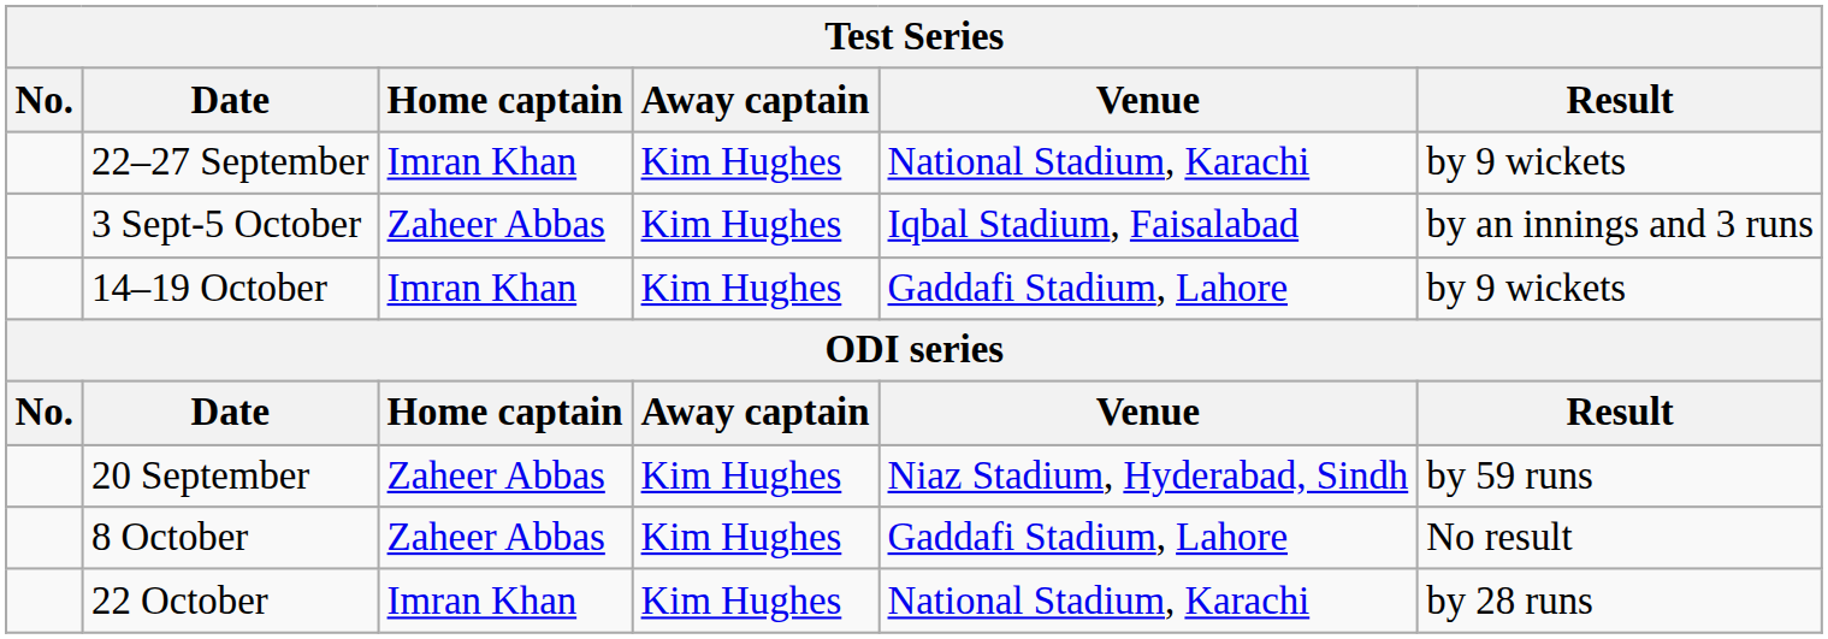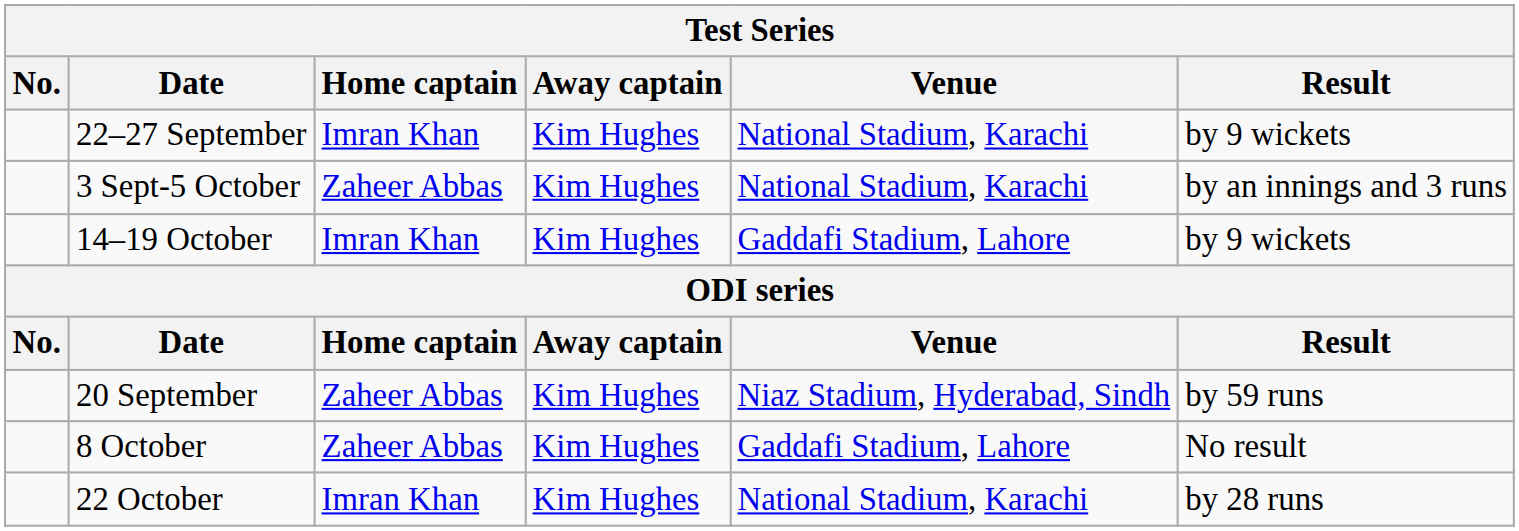 <table class="wikitable">
 <tr>
 <th colspan="9">Test Series</th>
 </tr>
 <tr>
 <th>No.</th>
 <th>Date</th>
 <th>Home captain</th>
 <th>Away captain</th>
 <th>Venue</th>
 <th>Result</th>
 </tr>
 <tr>
 <td></td>
 <td>22–27 September</td>
 <td><a href='#'>Imran Khan</a></td>
 <td><a href='#'>Kim Hughes</a></td>
 <td><a href='#'>National Stadium</a>, <a href='#'>Karachi</a></td>
 <td> by 9 wickets</td>
 </tr>
 <tr>
 <td></td>
 <td>3 Sept-5 October</td>
 <td><a href='#'>Zaheer Abbas</a></td>
 <td><a href='#'>Kim Hughes</a></td>
-<td><a href='#'>Iqbal Stadium</a>, <a href='#'>Faisalabad</a></td>
+<td><a href='#'>National Stadium</a>, <a href='#'>Karachi</a></td>
 <td> by an innings and 3 runs</td>
 </tr>
 <tr>
 <td></td>
 <td>14–19 October</td>
 <td><a href='#'>Imran Khan</a></td>
 <td><a href='#'>Kim Hughes</a></td>
 <td><a href='#'>Gaddafi Stadium</a>, <a href='#'>Lahore</a></td>
 <td> by 9 wickets</td>
 </tr>
 <tr>
 <th colspan="9">ODI series</th>
 </tr>
 <tr>
 <th>No.</th>
 <th>Date</th>
 <th>Home captain</th>
 <th>Away captain</th>
 <th>Venue</th>
 <th>Result</th>
 </tr>
 <tr>
 <td></td>
 <td>20 September</td>
 <td><a href='#'>Zaheer Abbas</a></td>
 <td><a href='#'>Kim Hughes</a></td>
 <td><a href='#'>Niaz Stadium</a>, <a href='#'>Hyderabad, Sindh</a></td>
 <td> by 59 runs</td>
 </tr>
 <tr>
 <td></td>
 <td>8 October</td>
 <td><a href='#'>Zaheer Abbas</a></td>
 <td><a href='#'>Kim Hughes</a></td>
 <td><a href='#'>Gaddafi Stadium</a>, <a href='#'>Lahore</a></td>
 <td>No result</td>
 </tr>
 <tr>
 <td></td>
 <td>22 October</td>
 <td><a href='#'>Imran Khan</a></td>
 <td><a href='#'>Kim Hughes</a></td>
 <td><a href='#'>National Stadium</a>, <a href='#'>Karachi</a></td>
 <td> by 28 runs</td>
 </tr>
 </table>
